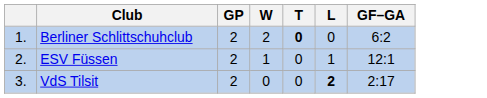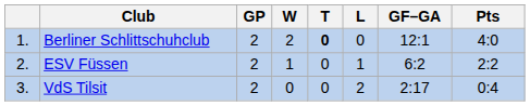 <table class="wikitable">
 <tr>
 <th width="30"></th>
 <th width="200">Club</th>
 <th width="30">GP</th>
 <th width="30">W</th>
 <th width="30">T</th>
 <th width="30">L</th>
 <th width="70">GF–GA</th>
+<th width="70">Pts</th>
 </tr>
 <tr bgcolor="#BCD2EE" align="center">
 <td>1.</td>
 <td align="left"><a href='#'>Berliner Schlittschuhclub</a></td>
 <td>2</td>
 <td>2</td>
 <td><strong>0</strong></td>
 <td>0</td>
-<td>6:2</td>
+<td>12:1</td>
+<td>4:0</td>
 </tr>
 <tr bgcolor=#BCD2EE align="center">
 <td>2.</td>
 <td align="left"><a href='#'>ESV Füssen</a></td>
 <td>2</td>
 <td>1</td>
 <td>0</td>
 <td>1</td>
-<td>12:1</td>
+<td>6:2</td>
+<td>2:2</td>
 </tr>
 <tr bgcolor=#BCD2EE align="center">
 <td>3.</td>
 <td align="left"><a href='#'>VdS Tilsit</a></td>
 <td>2</td>
 <td>0</td>
 <td>0</td>
-<td><strong>2</strong></td>
+<td>2</td>
 <td>2:17</td>
+<td>0:4</td>
 </tr>
 </table>
